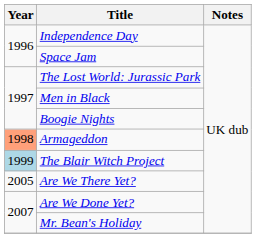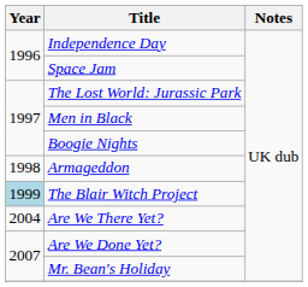 <table class="wikitable sortable">
 <tr>
 <th>Year</th>
 <th>Title</th>
 <th>Notes</th>
 </tr>
 <tr>
 <td rowspan="2">1996</td>
 <td><em><a href='#'>Independence Day</a></em></td>
 <td rowspan="10">UK dub</td>
 </tr>
 <tr>
 <td><em><a href='#'>Space Jam</a></em></td>
 </tr>
 <tr>
 <td rowspan="3">1997</td>
 <td><em><a href='#'>The Lost World: Jurassic Park</a></em></td>
 </tr>
 <tr>
 <td><em><a href='#'>Men in Black</a></em></td>
 </tr>
 <tr>
 <td><em><a href='#'>Boogie Nights</a></em></td>
 </tr>
 <tr>
-<td style="background: lightsalmon;">1998</td>
+<td>1998</td>
 <td><em><a href='#'>Armageddon</a></em></td>
 </tr>
 <tr>
 <td style="background: lightblue;">1999</td>
 <td><em><a href='#'>The Blair Witch Project</a></em></td>
 </tr>
 <tr>
-<td>2005</td>
+<td>2004</td>
 <td><em><a href='#'>Are We There Yet?</a></em></td>
 </tr>
 <tr>
 <td rowspan="2">2007</td>
 <td><em><a href='#'>Are We Done Yet?</a></em></td>
 </tr>
 <tr>
 <td><em><a href='#'>Mr. Bean's Holiday</a></em></td>
 </tr>
 <tr>
 </tr>
 </table>
